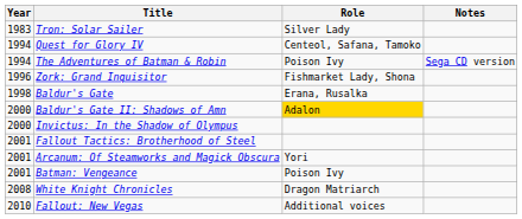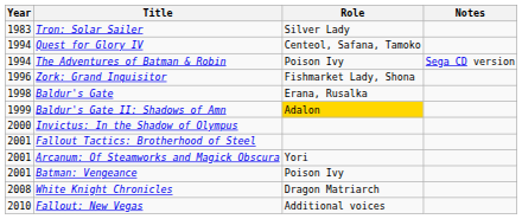 <table class="wikitable sortable">
 <tr>
 <th>Year</th>
 <th>Title</th>
 <th>Role</th>
 <th>Notes</th>
 </tr>
 <tr>
 <td>1983</td>
 <td><em><a href='#'>Tron: Solar Sailer</a></em></td>
 <td>Silver Lady</td>
 <td></td>
 </tr>
 <tr>
 <td>1994</td>
 <td><em><a href='#'>Quest for Glory IV</a></em></td>
 <td>Centeol, Safana, Tamoko</td>
 <td></td>
 </tr>
 <tr>
 <td>1994</td>
 <td><em><a href='#'>The Adventures of Batman & Robin</a></em></td>
 <td>Poison Ivy</td>
 <td><a href='#'>Sega CD</a> version</td>
 </tr>
 <tr>
 <td>1996</td>
 <td><em><a href='#'>Zork: Grand Inquisitor</a></em></td>
 <td>Fishmarket Lady, Shona</td>
 <td></td>
 </tr>
 <tr>
 <td>1998</td>
 <td><em><a href='#'>Baldur's Gate</a></em></td>
 <td>Erana, Rusalka</td>
 <td></td>
 </tr>
 <tr>
-<td>2000</td>
+<td>1999</td>
 <td><em><a href='#'>Baldur's Gate II: Shadows of Amn</a></em></td>
 <td style="background: gold;">Adalon</td>
 <td></td>
 </tr>
 <tr>
 <td>2000</td>
 <td><em><a href='#'>Invictus: In the Shadow of Olympus</a></em></td>
 <td></td>
 <td></td>
 </tr>
 <tr>
 <td>2001</td>
 <td><em><a href='#'>Fallout Tactics: Brotherhood of Steel</a></em></td>
 <td></td>
 <td></td>
 </tr>
 <tr>
 <td>2001</td>
 <td><em><a href='#'>Arcanum: Of Steamworks and Magick Obscura</a></em></td>
 <td>Yori</td>
 <td></td>
 </tr>
 <tr>
 <td>2001</td>
 <td><em><a href='#'>Batman: Vengeance</a></em></td>
 <td>Poison Ivy</td>
 <td></td>
 </tr>
 <tr>
 <td>2008</td>
 <td><em><a href='#'>White Knight Chronicles</a></em></td>
 <td>Dragon Matriarch</td>
 <td></td>
 </tr>
 <tr>
 <td>2010</td>
 <td><em><a href='#'>Fallout: New Vegas</a></em></td>
 <td>Additional voices</td>
 <td></td>
 </tr>
 </table>
